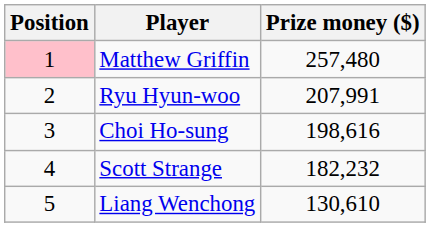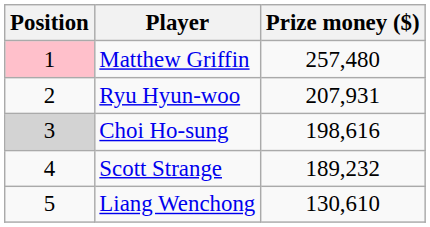 <table class="wikitable">
 <tr>
 <th>Position</th>
 <th>Player</th>
 <th>Prize money ($)</th>
 </tr>
 <tr>
 <td align=center style="background: pink;">1</td>
 <td> <a href='#'>Matthew Griffin</a></td>
 <td align=center>257,480</td>
 </tr>
 <tr>
 <td align=center>2</td>
 <td> <a href='#'>Ryu Hyun-woo</a></td>
-<td align=center>207,991</td>
+<td align=center>207,931</td>
 </tr>
 <tr>
-<td align=center>3</td>
+<td align=center style="background: lightgrey;">3</td>
 <td> <a href='#'>Choi Ho-sung</a></td>
 <td align=center>198,616</td>
 </tr>
 <tr>
 <td align=center>4</td>
 <td> <a href='#'>Scott Strange</a></td>
-<td align=center>182,232</td>
+<td align=center>189,232</td>
 </tr>
 <tr>
 <td align=center>5</td>
 <td> <a href='#'>Liang Wenchong</a></td>
 <td align=center>130,610</td>
 </tr>
 </table>
